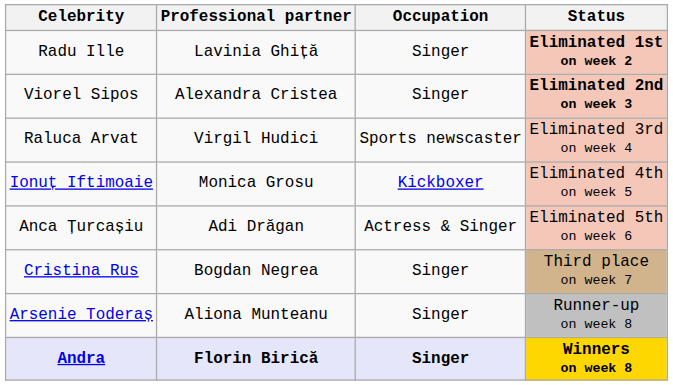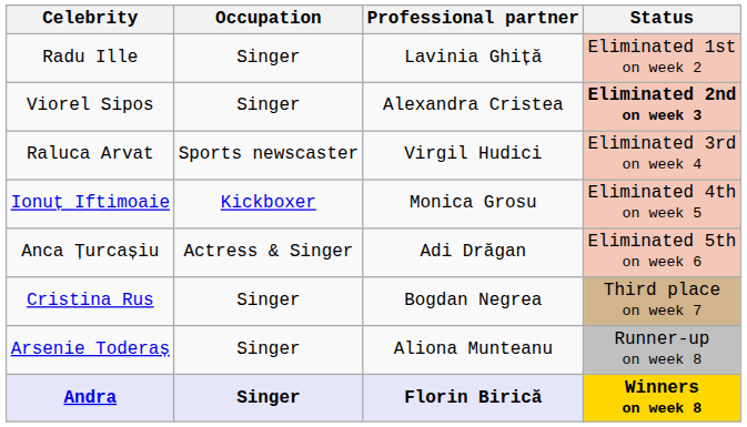 <table class="wikitable" style="text-align: center; white-space:nowrap; margin:auto; font-size:95%;">
 <tr>
 <th>Celebrity</th>
+<th>Occupation</th>
 <th>Professional partner</th>
-<th>Occupation</th>
 <th>Status</th>
 </tr>
 <tr>
 <td>Radu Ille</td>
+<td>Singer</td>
 <td>Lavinia Ghiță</td>
-<td>Singer</td>
-<td bgcolor="#F4C7B8"><strong>Eliminated 1st<br><small>on week 2</small></strong></td>
+<td bgcolor="#F4C7B8">Eliminated 1st<br><small>on week 2</small></td>
 </tr>
 <tr>
 <td>Viorel Sipos</td>
+<td>Singer</td>
 <td>Alexandra Cristea</td>
-<td>Singer</td>
 <td bgcolor="#F4C7B8"><strong>Eliminated 2nd<br><small>on week 3</small></strong></td>
 </tr>
 <tr>
 <td>Raluca Arvat</td>
+<td>Sports newscaster</td>
 <td>Virgil Hudici</td>
-<td>Sports newscaster</td>
 <td bgcolor="#F4C7B8">Eliminated 3rd<br><small>on week 4</small></td>
 </tr>
 <tr>
 <td><a href='#'>Ionuț Iftimoaie</a></td>
+<td><a href='#'>Kickboxer</a></td>
 <td>Monica Grosu</td>
-<td><a href='#'>Kickboxer</a></td>
 <td bgcolor="#F4C7B8">Eliminated 4th<br><small>on week 5</small></td>
 </tr>
 <tr>
 <td>Anca Țurcașiu</td>
+<td>Actress & Singer</td>
 <td>Adi Drăgan</td>
-<td>Actress & Singer</td>
 <td bgcolor="#F4C7B8">Eliminated 5th<br><small>on week 6</small></td>
 </tr>
 <tr>
 <td><a href='#'>Cristina Rus</a></td>
+<td>Singer</td>
 <td>Bogdan Negrea</td>
-<td>Singer</td>
 <td bgcolor="tan">Third place<br><small>on week 7</small></td>
 </tr>
 <tr>
 <td><a href='#'>Arsenie Toderaș</a></td>
+<td>Singer</td>
 <td>Aliona Munteanu</td>
-<td>Singer</td>
 <td bgcolor="silver">Runner-up<br><small>on week 8</small></td>
 </tr>
 <tr>
 <td bgcolor="lavender"><strong><a href='#'>Andra</a></strong></td>
+<td bgcolor="lavender"><strong>Singer </strong></td>
 <td bgcolor="lavender"><strong>Florin Birică</strong></td>
-<td bgcolor="lavender"><strong>Singer </strong></td>
 <td bgcolor="gold"><strong>Winners<br><small>on week 8</small></strong></td>
 </tr>
 </table>
